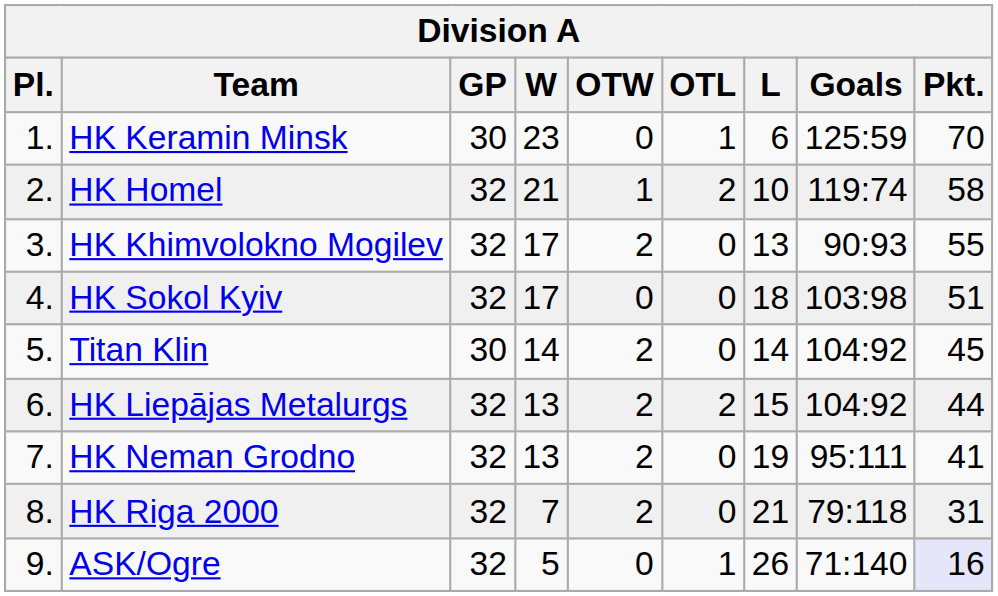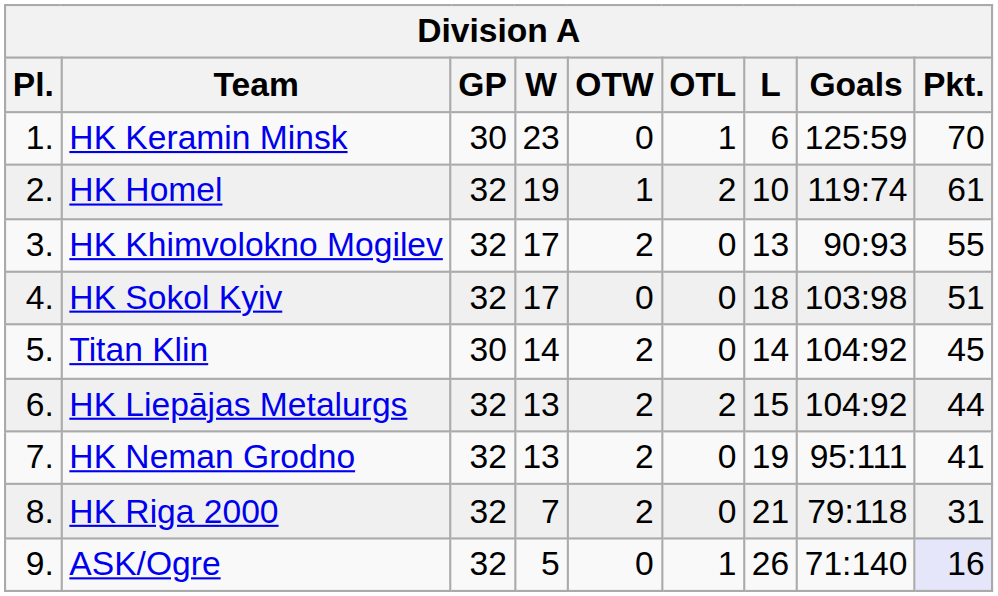 <table class="wikitable">
 <tr>
 <th colspan="10">Division A</th>
 </tr>
 <tr bgcolor = "#e0e0e0">
 <th>Pl.</th>
 <th>Team</th>
 <th>GP</th>
 <th>W</th>
 <th>OTW</th>
 <th>OTL</th>
 <th>L</th>
 <th>Goals</th>
 <th>Pkt.</th>
 </tr>
 <tr align="right">
 <td>1.</td>
 <td align="left"> <a href='#'>HK Keramin Minsk</a></td>
 <td>30</td>
 <td>23</td>
 <td>0</td>
 <td>1</td>
 <td>6</td>
 <td>125:59</td>
 <td>70</td>
 </tr>
 <tr align="right"  bgcolor="#f0f0f0">
 <td>2.</td>
 <td align="left"> <a href='#'>HK Homel</a></td>
 <td>32</td>
-<td>21</td>
+<td>19</td>
 <td>1</td>
 <td>2</td>
 <td>10</td>
 <td>119:74</td>
-<td>58</td>
+<td>61</td>
 </tr>
 <tr align="right">
 <td>3.</td>
 <td align="left"> <a href='#'>HK Khimvolokno Mogilev</a></td>
 <td>32</td>
 <td>17</td>
 <td>2</td>
 <td>0</td>
 <td>13</td>
 <td>90:93</td>
 <td>55</td>
 </tr>
 <tr align="right"   bgcolor="#f0f0f0">
 <td>4.</td>
 <td align="left"> <a href='#'>HK Sokol Kyiv</a></td>
 <td>32</td>
 <td>17</td>
 <td>0</td>
 <td>0</td>
 <td>18</td>
 <td>103:98</td>
 <td>51</td>
 </tr>
 <tr align="right">
 <td>5.</td>
 <td align="left"> <a href='#'>Titan Klin</a></td>
 <td>30</td>
 <td>14</td>
 <td>2</td>
 <td>0</td>
 <td>14</td>
 <td>104:92</td>
 <td>45</td>
 </tr>
 <tr align="right" bgcolor="#f0f0f0">
 <td>6.</td>
 <td align="left"> <a href='#'>HK Liepājas Metalurgs</a></td>
 <td>32</td>
 <td>13</td>
 <td>2</td>
 <td>2</td>
 <td>15</td>
 <td>104:92</td>
 <td>44</td>
 </tr>
 <tr align="right">
 <td>7.</td>
 <td align="left"> <a href='#'>HK Neman Grodno</a></td>
 <td>32</td>
 <td>13</td>
 <td>2</td>
 <td>0</td>
 <td>19</td>
 <td>95:111</td>
 <td>41</td>
 </tr>
 <tr align="right" bgcolor="#f0f0f0">
 <td>8.</td>
 <td align="left"> <a href='#'>HK Riga 2000</a></td>
 <td>32</td>
 <td>7</td>
 <td>2</td>
 <td>0</td>
 <td>21</td>
 <td>79:118</td>
 <td>31</td>
 </tr>
 <tr align="right">
 <td>9.</td>
 <td align="left"> <a href='#'>ASK/Ogre</a></td>
 <td>32</td>
 <td>5</td>
 <td>0</td>
 <td>1</td>
 <td>26</td>
 <td>71:140</td>
 <td style="background: lavender;">16</td>
 </tr>
 </table>
